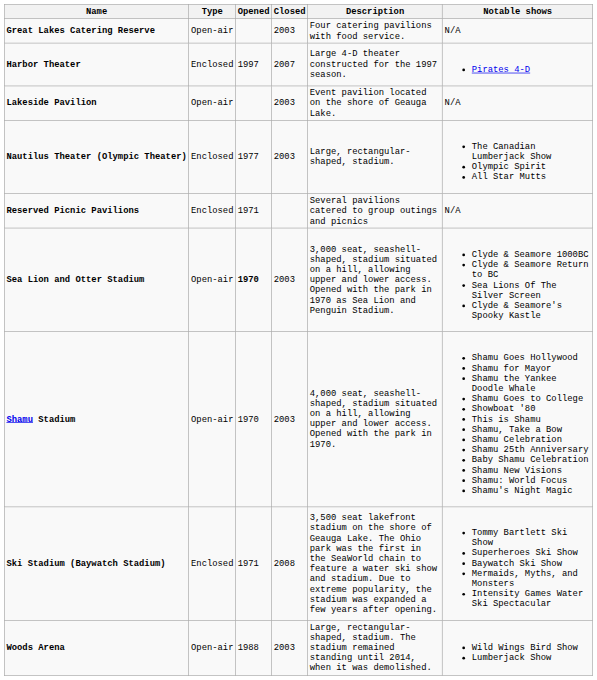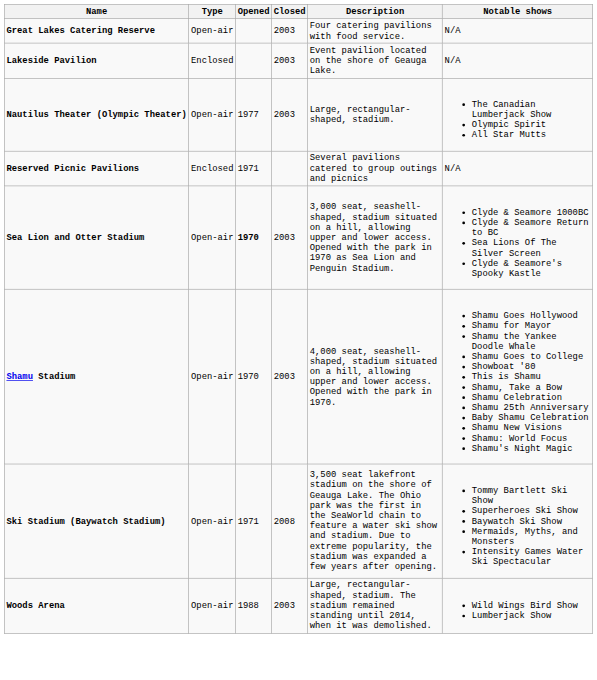 <table class="wikitable" style="width:98%;">
 <tr>
 <th>Name</th>
 <th>Type</th>
 <th style="white-space:nowrap;">Opened</th>
 <th style="white-space:nowrap;">Closed</th>
 <th style="width:50%;">Description</th>
 <th style="width:50%;">Notable shows</th>
 </tr>
 <tr>
 <td><strong>Great Lakes Catering Reserve</strong></td>
 <td>Open-air</td>
 <td></td>
 <td>2003</td>
 <td>Four catering pavilions with food service.</td>
 <td>N/A</td>
 </tr>
 <tr>
-<td><strong>Harbor Theater</strong></td>
+<td><strong>Lakeside Pavilion</strong></td>
 <td style="white-space:nowrap;">Enclosed</td>
-<td>1997</td>
-<td>2007</td>
-<td>Large 4-D theater constructed for the 1997 season.</td>
-<td><br><ul><li><a href='#'>Pirates 4-D</a></li></ul></td>
-</tr>
-<tr>
-<td><strong>Lakeside Pavilion</strong></td>
-<td>Open-air</td>
 <td></td>
 <td>2003</td>
 <td>Event pavilion located on the shore of Geauga Lake.</td>
 <td>N/A</td>
 </tr>
 <tr>
 <td style="white-space:nowrap;"><strong>Nautilus Theater (Olympic Theater)</strong></td>
-<td style="white-space:nowrap;">Enclosed</td>
+<td>Open-air</td>
 <td>1977</td>
 <td>2003</td>
 <td>Large, rectangular-shaped, stadium.</td>
 <td><br><ul><li>The Canadian Lumberjack Show</li><li>Olympic Spirit</li><li>All Star Mutts</li></ul></td>
 </tr>
 <tr>
 <td><strong>Reserved Picnic Pavilions</strong></td>
 <td style="white-space:nowrap;">Enclosed</td>
 <td>1971</td>
 <td></td>
 <td>Several pavilions catered to group outings and picnics</td>
 <td>N/A</td>
 </tr>
 <tr>
 <td><strong>Sea Lion and Otter Stadium</strong></td>
 <td>Open-air</td>
 <td><strong>1970</strong></td>
 <td>2003</td>
 <td>3,000 seat, seashell-shaped, stadium situated on a hill, allowing upper and lower access. Opened with the park in 1970 as Sea Lion and Penguin Stadium.</td>
 <td><br><ul><li>Clyde & Seamore 1000BC</li><li>Clyde & Seamore Return to BC</li><li>Sea Lions Of The Silver Screen</li><li>Clyde & Seamore's Spooky Kastle</li></ul></td>
 </tr>
 <tr>
 <td><strong><a href='#'>Shamu</a> Stadium</strong></td>
 <td>Open-air</td>
 <td>1970</td>
 <td>2003</td>
 <td>4,000 seat, seashell-shaped, stadium situated on a hill, allowing upper and lower access. Opened with the park in 1970.</td>
 <td><br><ul><li>Shamu Goes Hollywood</li><li>Shamu for Mayor</li><li>Shamu the Yankee Doodle Whale</li><li>Shamu Goes to College</li><li>Showboat '80</li><li>This is Shamu</li><li>Shamu, Take a Bow</li><li>Shamu Celebration</li><li>Shamu 25th Anniversary</li><li>Baby Shamu Celebration</li><li>Shamu New Visions</li><li>Shamu: World Focus</li><li>Shamu's Night Magic</li></ul></td>
 </tr>
 <tr>
 <td><strong>Ski Stadium (Baywatch Stadium)</strong></td>
-<td style="white-space:nowrap;">Enclosed</td>
+<td>Open-air</td>
 <td>1971</td>
 <td>2008</td>
 <td>3,500 seat lakefront stadium on the shore of Geauga Lake. The Ohio park was the first in the SeaWorld chain to feature a water ski show and stadium. Due to extreme popularity, the stadium was expanded a few years after opening.</td>
 <td><br><ul><li>Tommy Bartlett Ski Show</li><li>Superheroes Ski Show</li><li>Baywatch Ski Show</li><li>Mermaids, Myths, and Monsters</li><li>Intensity Games Water Ski Spectacular</li></ul></td>
 </tr>
 <tr>
 <td><strong>Woods Arena</strong></td>
 <td>Open-air</td>
 <td>1988</td>
 <td>2003</td>
 <td>Large, rectangular-shaped, stadium. The stadium remained standing until 2014, when it was demolished.</td>
 <td><br><ul><li>Wild Wings Bird Show</li><li>Lumberjack Show</li></ul></td>
 </tr>
 </table>
